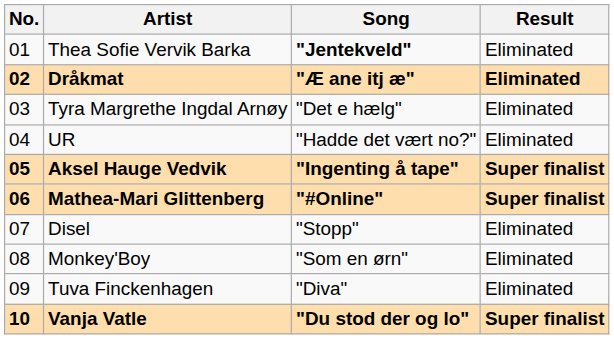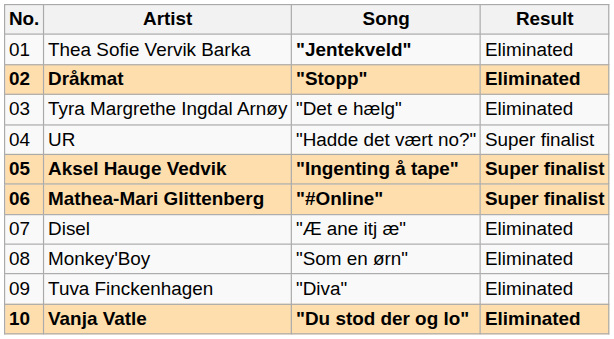 <table class="wikitable sortable">
 <tr>
 <th>No.</th>
 <th>Artist</th>
 <th>Song</th>
 <th>Result</th>
 </tr>
 <tr>
 <td>01</td>
 <td>Thea Sofie Vervik Barka</td>
 <td><strong>"Jentekveld"</strong></td>
 <td>Eliminated</td>
 </tr>
 <tr style="font-weight:bold; background:navajowhite;">
 <td>02</td>
 <td>Dråkmat</td>
-<td>"Æ ane itj æ"</td>
+<td>"Stopp"</td>
 <td>Eliminated</td>
 </tr>
 <tr>
 <td>03</td>
 <td>Tyra Margrethe Ingdal Arnøy</td>
 <td>"Det e hælg"</td>
 <td>Eliminated</td>
 </tr>
 <tr>
 <td>04</td>
 <td>UR</td>
 <td>"Hadde det vært no?"</td>
-<td>Eliminated</td>
+<td>Super finalist</td>
 </tr>
 <tr style="font-weight:bold; background:navajowhite;">
 <td>05</td>
 <td>Aksel Hauge Vedvik</td>
 <td>"Ingenting å tape"</td>
 <td>Super finalist</td>
 </tr>
 <tr style="font-weight:bold; background:navajowhite;">
 <td>06</td>
 <td>Mathea-Mari Glittenberg</td>
 <td>"#Online"</td>
 <td>Super finalist</td>
 </tr>
 <tr>
 <td>07</td>
 <td>Disel</td>
-<td>"Stopp"</td>
+<td>"Æ ane itj æ"</td>
 <td>Eliminated</td>
 </tr>
 <tr>
 <td>08</td>
 <td>Monkey'Boy</td>
 <td>"Som en ørn"</td>
 <td>Eliminated</td>
 </tr>
 <tr>
 <td>09</td>
 <td>Tuva Finckenhagen</td>
 <td>"Diva"</td>
 <td>Eliminated</td>
 </tr>
 <tr style="font-weight:bold; background:navajowhite;">
 <td>10</td>
 <td>Vanja Vatle</td>
 <td>"Du stod der og lo"</td>
-<td>Super finalist</td>
+<td>Eliminated</td>
 </tr>
 </table>
